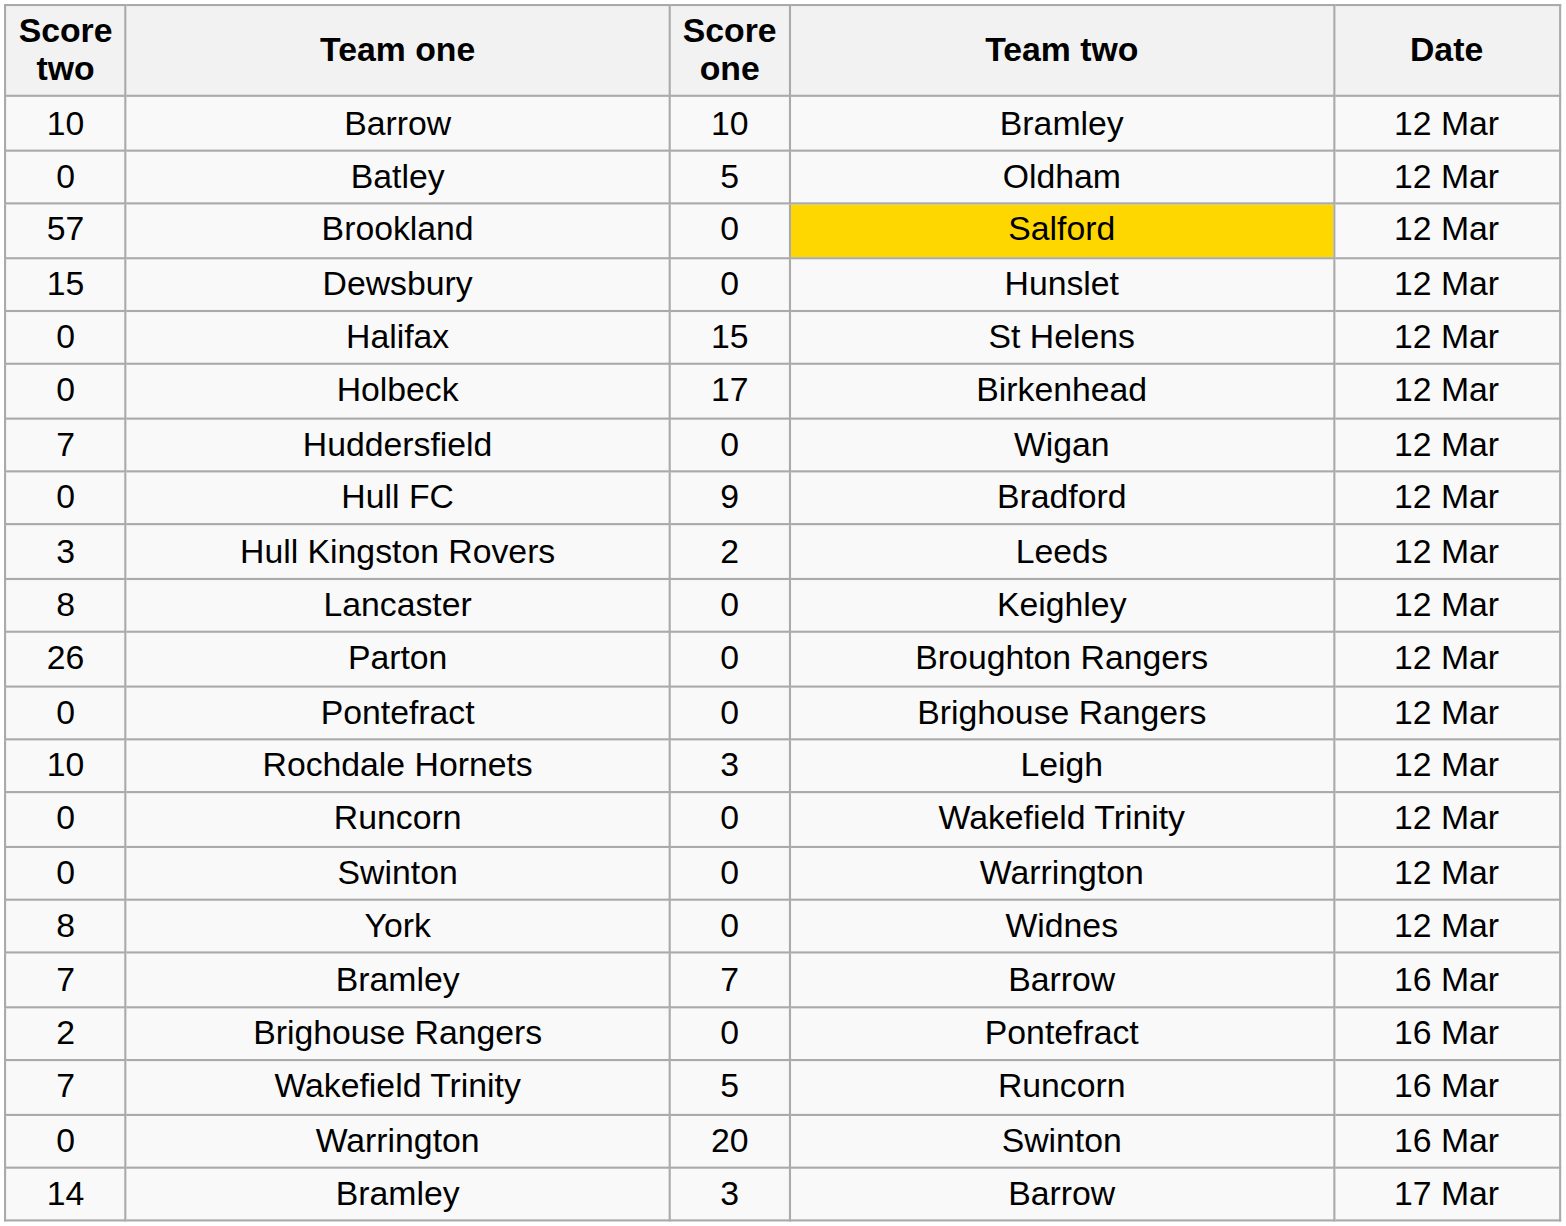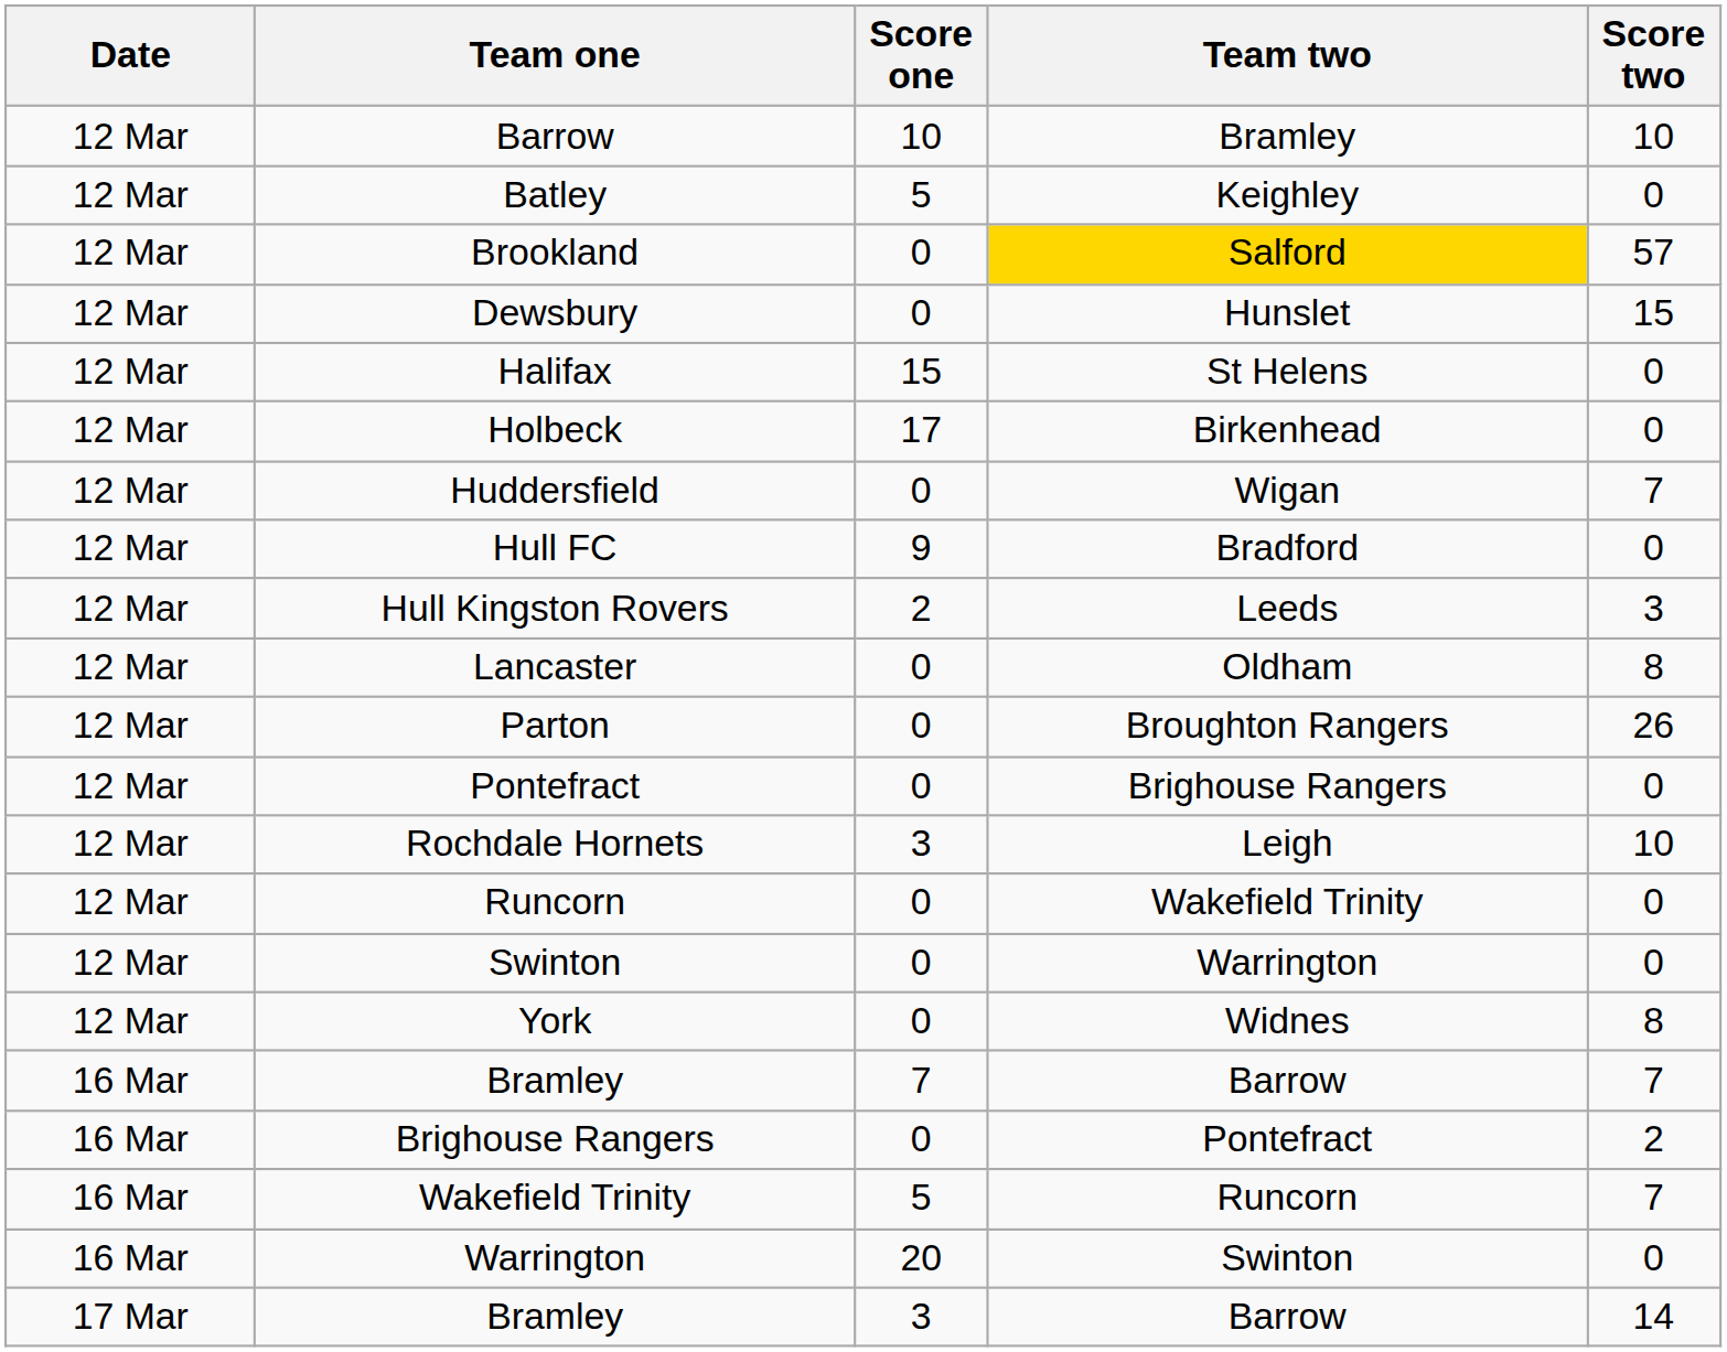 <table class="wikitable" style="text-align: center">
 <tr>
-<th width=50>Score two</th>
+<th width=100>Date</th>
 <th width=250>Team one</th>
 <th width=50>Score one</th>
 <th width=250>Team two</th>
-<th width=100>Date</th>
+<th width=50>Score two</th>
 </tr>
 <tr>
-<td>10</td>
+<td>12 Mar</td>
 <td>Barrow</td>
 <td>10</td>
 <td>Bramley</td>
-<td>12 Mar</td>
+<td>10</td>
 </tr>
 <tr>
-<td>0</td>
+<td>12 Mar</td>
 <td>Batley</td>
 <td>5</td>
-<td>Oldham</td>
-<td>12 Mar</td>
+<td>Keighley</td>
+<td>0</td>
 </tr>
 <tr>
-<td>57</td>
+<td>12 Mar</td>
 <td>Brookland</td>
 <td>0</td>
 <td style="background: gold;">Salford</td>
-<td>12 Mar</td>
+<td>57</td>
 </tr>
 <tr>
-<td>15</td>
+<td>12 Mar</td>
 <td>Dewsbury</td>
 <td>0</td>
 <td>Hunslet</td>
-<td>12 Mar</td>
+<td>15</td>
 </tr>
 <tr>
-<td>0</td>
+<td>12 Mar</td>
 <td>Halifax</td>
 <td>15</td>
 <td>St Helens</td>
-<td>12 Mar</td>
+<td>0</td>
 </tr>
 <tr>
-<td>0</td>
+<td>12 Mar</td>
 <td>Holbeck</td>
 <td>17</td>
 <td>Birkenhead</td>
-<td>12 Mar</td>
+<td>0</td>
 </tr>
 <tr>
-<td>7</td>
+<td>12 Mar</td>
 <td>Huddersfield</td>
 <td>0</td>
 <td>Wigan</td>
-<td>12 Mar</td>
+<td>7</td>
 </tr>
 <tr>
-<td>0</td>
+<td>12 Mar</td>
 <td>Hull FC</td>
 <td>9</td>
 <td>Bradford</td>
-<td>12 Mar</td>
+<td>0</td>
 </tr>
 <tr>
-<td>3</td>
+<td>12 Mar</td>
 <td>Hull Kingston Rovers</td>
 <td>2</td>
 <td>Leeds</td>
-<td>12 Mar</td>
+<td>3</td>
 </tr>
 <tr>
-<td>8</td>
+<td>12 Mar</td>
 <td>Lancaster</td>
 <td>0</td>
-<td>Keighley</td>
-<td>12 Mar</td>
+<td>Oldham</td>
+<td>8</td>
 </tr>
 <tr>
-<td>26</td>
+<td>12 Mar</td>
 <td>Parton</td>
 <td>0</td>
 <td>Broughton Rangers</td>
-<td>12 Mar</td>
+<td>26</td>
 </tr>
 <tr>
-<td>0</td>
+<td>12 Mar</td>
 <td>Pontefract</td>
 <td>0</td>
 <td>Brighouse Rangers</td>
-<td>12 Mar</td>
+<td>0</td>
 </tr>
 <tr>
-<td>10</td>
+<td>12 Mar</td>
 <td>Rochdale Hornets</td>
 <td>3</td>
 <td>Leigh</td>
-<td>12 Mar</td>
+<td>10</td>
 </tr>
 <tr>
-<td>0</td>
+<td>12 Mar</td>
 <td>Runcorn</td>
 <td>0</td>
 <td>Wakefield Trinity</td>
-<td>12 Mar</td>
+<td>0</td>
 </tr>
 <tr>
-<td>0</td>
+<td>12 Mar</td>
 <td>Swinton</td>
 <td>0</td>
 <td>Warrington</td>
-<td>12 Mar</td>
+<td>0</td>
 </tr>
 <tr>
-<td>8</td>
+<td>12 Mar</td>
 <td>York</td>
 <td>0</td>
 <td>Widnes</td>
-<td>12 Mar</td>
+<td>8</td>
 </tr>
 <tr>
-<td>7</td>
+<td>16 Mar</td>
 <td>Bramley</td>
 <td>7</td>
 <td>Barrow</td>
-<td>16 Mar</td>
+<td>7</td>
 </tr>
 <tr>
-<td>2</td>
+<td>16 Mar</td>
 <td>Brighouse Rangers</td>
 <td>0</td>
 <td>Pontefract</td>
-<td>16 Mar</td>
+<td>2</td>
 </tr>
 <tr>
-<td>7</td>
+<td>16 Mar</td>
 <td>Wakefield Trinity</td>
 <td>5</td>
 <td>Runcorn</td>
-<td>16 Mar</td>
+<td>7</td>
 </tr>
 <tr>
-<td>0</td>
+<td>16 Mar</td>
 <td>Warrington</td>
 <td>20</td>
 <td>Swinton</td>
-<td>16 Mar</td>
+<td>0</td>
 </tr>
 <tr>
-<td>14</td>
+<td>17 Mar</td>
 <td>Bramley</td>
 <td>3</td>
 <td>Barrow</td>
-<td>17 Mar</td>
+<td>14</td>
 </tr>
 </table>
